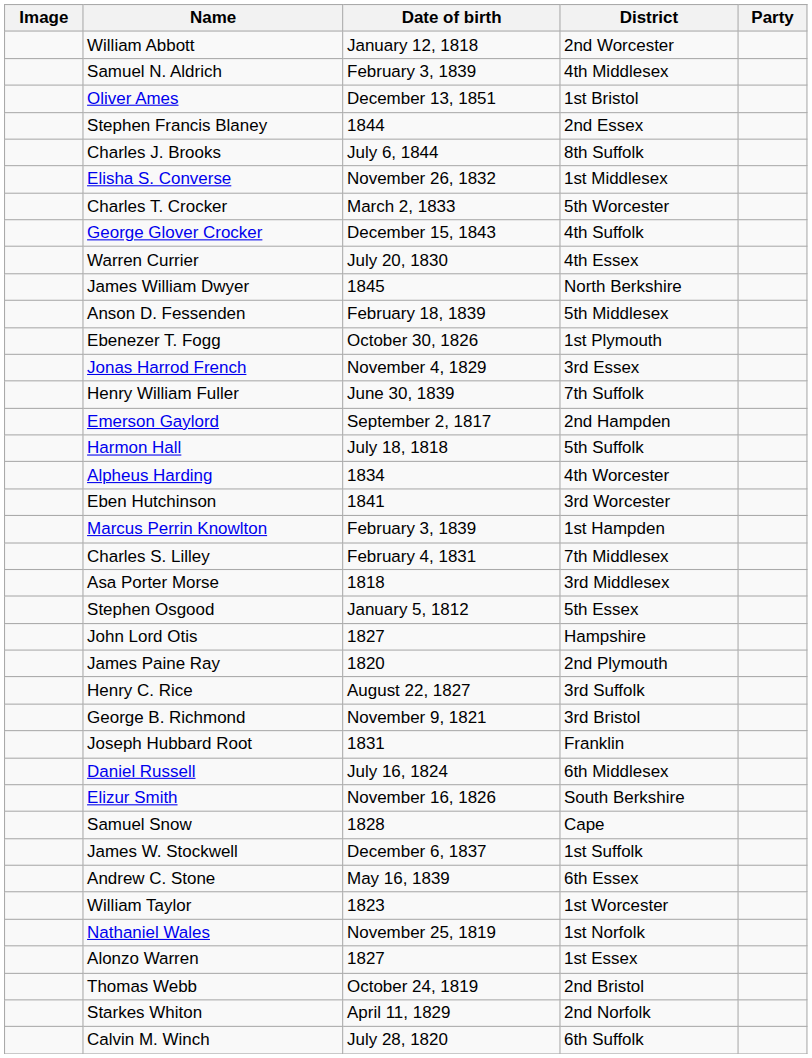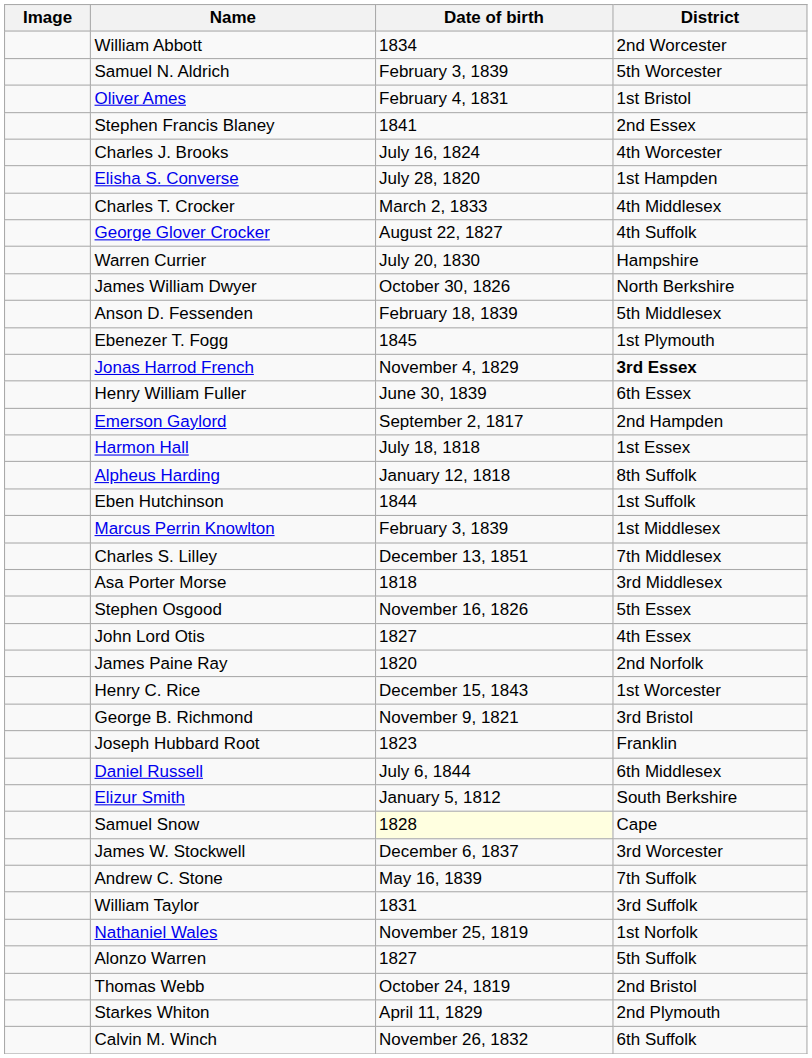 <table class='wikitable sortable' style="width:60%">
 <tr>
 <th>Image</th>
 <th>Name </th>
 <th data-sort-type=date>Date of birth </th>
 <th>District</th>
-<th>Party</th>
 </tr>
 <tr>
 <td></td>
 <td>William Abbott</td>
-<td>January 12, 1818</td>
+<td>1834</td>
 <td>2nd Worcester</td>
-<td></td>
 </tr>
 <tr>
 <td></td>
 <td>Samuel N. Aldrich</td>
 <td>February 3, 1839</td>
-<td>4th Middlesex</td>
-<td></td>
+<td>5th Worcester</td>
 </tr>
 <tr>
 <td></td>
 <td><a href='#'>Oliver Ames</a></td>
-<td>December 13, 1851</td>
+<td>February 4, 1831</td>
 <td>1st Bristol</td>
-<td></td>
 </tr>
 <tr>
 <td></td>
 <td>Stephen Francis Blaney</td>
-<td>1844</td>
+<td>1841</td>
 <td>2nd Essex</td>
-<td></td>
 </tr>
 <tr>
 <td></td>
 <td>Charles J. Brooks</td>
-<td>July 6, 1844</td>
-<td>8th Suffolk</td>
-<td></td>
+<td>July 16, 1824</td>
+<td>4th Worcester</td>
 </tr>
 <tr>
 <td></td>
 <td><a href='#'>Elisha S. Converse</a></td>
-<td>November 26, 1832</td>
-<td>1st Middlesex</td>
-<td></td>
+<td>July 28, 1820</td>
+<td>1st Hampden</td>
 </tr>
 <tr>
 <td></td>
 <td>Charles T. Crocker</td>
 <td>March 2, 1833</td>
-<td>5th Worcester</td>
-<td></td>
+<td>4th Middlesex</td>
 </tr>
 <tr>
 <td></td>
 <td><a href='#'>George Glover Crocker</a></td>
-<td>December 15, 1843</td>
+<td>August 22, 1827</td>
 <td>4th Suffolk</td>
-<td></td>
 </tr>
 <tr>
 <td></td>
 <td>Warren Currier</td>
 <td>July 20, 1830</td>
-<td>4th Essex</td>
-<td></td>
+<td>Hampshire</td>
 </tr>
 <tr>
 <td></td>
 <td>James William Dwyer</td>
-<td>1845</td>
+<td>October 30, 1826</td>
 <td>North Berkshire</td>
-<td></td>
 </tr>
 <tr>
 <td></td>
 <td>Anson D. Fessenden</td>
 <td>February 18, 1839</td>
 <td>5th Middlesex</td>
-<td></td>
 </tr>
 <tr>
 <td></td>
 <td>Ebenezer T. Fogg</td>
-<td>October 30, 1826</td>
+<td>1845</td>
 <td>1st Plymouth</td>
-<td></td>
 </tr>
 <tr>
 <td></td>
 <td><a href='#'>Jonas Harrod French</a></td>
 <td>November 4, 1829</td>
-<td>3rd Essex</td>
-<td></td>
+<td><strong>3rd Essex</strong></td>
 </tr>
 <tr>
 <td></td>
 <td>Henry William Fuller</td>
 <td>June 30, 1839</td>
-<td>7th Suffolk</td>
-<td></td>
+<td>6th Essex</td>
 </tr>
 <tr>
 <td></td>
 <td><a href='#'>Emerson Gaylord</a></td>
 <td>September 2, 1817</td>
 <td>2nd Hampden</td>
-<td></td>
 </tr>
 <tr>
 <td></td>
 <td><a href='#'>Harmon Hall</a></td>
 <td>July 18, 1818</td>
-<td>5th Suffolk</td>
-<td></td>
+<td>1st Essex</td>
 </tr>
 <tr>
 <td></td>
 <td><a href='#'>Alpheus Harding</a></td>
-<td>1834</td>
-<td>4th Worcester</td>
-<td></td>
+<td>January 12, 1818</td>
+<td>8th Suffolk</td>
 </tr>
 <tr>
 <td></td>
 <td>Eben Hutchinson</td>
-<td>1841</td>
-<td>3rd Worcester</td>
-<td></td>
+<td>1844</td>
+<td>1st Suffolk</td>
 </tr>
 <tr>
 <td></td>
 <td><a href='#'>Marcus Perrin Knowlton</a></td>
 <td>February 3, 1839</td>
-<td>1st Hampden</td>
-<td></td>
+<td>1st Middlesex</td>
 </tr>
 <tr>
 <td></td>
 <td>Charles S. Lilley</td>
-<td>February 4, 1831</td>
+<td>December 13, 1851</td>
 <td>7th Middlesex</td>
-<td></td>
 </tr>
 <tr>
 <td></td>
 <td>Asa Porter Morse</td>
 <td>1818</td>
 <td>3rd Middlesex</td>
-<td></td>
 </tr>
 <tr>
 <td></td>
 <td>Stephen Osgood</td>
-<td>January 5, 1812</td>
+<td>November 16, 1826</td>
 <td>5th Essex</td>
-<td></td>
 </tr>
 <tr>
 <td></td>
 <td>John Lord Otis</td>
 <td>1827</td>
-<td>Hampshire</td>
-<td></td>
+<td>4th Essex</td>
 </tr>
 <tr>
 <td></td>
 <td>James Paine Ray</td>
 <td>1820</td>
-<td>2nd Plymouth</td>
-<td></td>
+<td>2nd Norfolk</td>
 </tr>
 <tr>
 <td></td>
 <td>Henry C. Rice</td>
-<td>August 22, 1827</td>
-<td>3rd Suffolk</td>
-<td></td>
+<td>December 15, 1843</td>
+<td>1st Worcester</td>
 </tr>
 <tr>
 <td></td>
 <td>George B. Richmond</td>
 <td>November 9, 1821</td>
 <td>3rd Bristol</td>
-<td></td>
 </tr>
 <tr>
 <td></td>
 <td>Joseph Hubbard Root</td>
-<td>1831</td>
+<td>1823</td>
 <td>Franklin</td>
-<td></td>
 </tr>
 <tr>
 <td></td>
 <td><a href='#'>Daniel Russell</a></td>
-<td>July 16, 1824</td>
+<td>July 6, 1844</td>
 <td>6th Middlesex</td>
-<td></td>
 </tr>
 <tr>
 <td></td>
 <td><a href='#'>Elizur Smith</a></td>
-<td>November 16, 1826</td>
+<td>January 5, 1812</td>
 <td>South Berkshire</td>
-<td></td>
 </tr>
 <tr>
 <td></td>
 <td>Samuel Snow</td>
-<td>1828</td>
+<td style="background: lightyellow;">1828</td>
 <td>Cape</td>
-<td></td>
 </tr>
 <tr>
 <td></td>
 <td>James W. Stockwell</td>
 <td>December 6, 1837</td>
-<td>1st Suffolk</td>
-<td></td>
+<td>3rd Worcester</td>
 </tr>
 <tr>
 <td></td>
 <td>Andrew C. Stone</td>
 <td>May 16, 1839</td>
-<td>6th Essex</td>
-<td></td>
+<td>7th Suffolk</td>
 </tr>
 <tr>
 <td></td>
 <td>William Taylor</td>
-<td>1823</td>
-<td>1st Worcester</td>
-<td></td>
+<td>1831</td>
+<td>3rd Suffolk</td>
 </tr>
 <tr>
 <td></td>
 <td><a href='#'>Nathaniel Wales</a></td>
 <td>November 25, 1819</td>
 <td>1st Norfolk</td>
-<td></td>
 </tr>
 <tr>
 <td></td>
 <td>Alonzo Warren</td>
 <td>1827</td>
-<td>1st Essex</td>
-<td></td>
+<td>5th Suffolk</td>
 </tr>
 <tr>
 <td></td>
 <td>Thomas Webb</td>
 <td>October 24, 1819</td>
 <td>2nd Bristol</td>
-<td></td>
 </tr>
 <tr>
 <td></td>
 <td>Starkes Whiton</td>
 <td>April 11, 1829</td>
-<td>2nd Norfolk</td>
-<td></td>
+<td>2nd Plymouth</td>
 </tr>
 <tr>
 <td></td>
 <td>Calvin M. Winch</td>
-<td>July 28, 1820</td>
+<td>November 26, 1832</td>
 <td>6th Suffolk</td>
-<td></td>
 </tr>
 </table>
